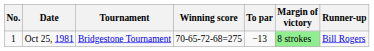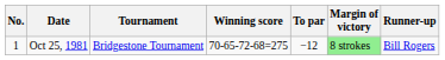 <table class="wikitable" style="font-size:95%;">
 <tr>
 <th>No.</th>
 <th>Date</th>
 <th>Tournament</th>
 <th>Winning score</th>
 <th>To par</th>
 <th>Margin of<br>victory</th>
 <th>Runner-up</th>
 </tr>
 <tr>
 <td align=center>1</td>
 <td align=right>Oct 25, <a href='#'>1981</a></td>
 <td><a href='#'>Bridgestone Tournament</a></td>
 <td align=right>70-65-72-68=275</td>
-<td align=center>−13</td>
+<td align=center>−12</td>
 <td style="background: lightgreen;">8 strokes</td>
 <td> <a href='#'>Bill Rogers</a></td>
 </tr>
 </table>
